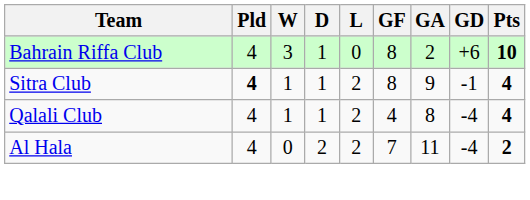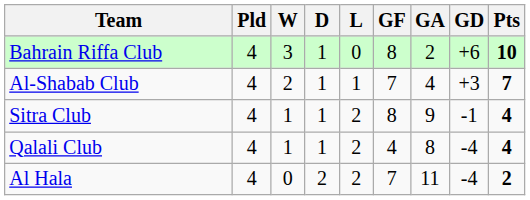 <table class="wikitable" style="text-align: center;">
 <tr>
 <th width="175">Team</th>
 <th width="20">Pld</th>
 <th width="20">W</th>
 <th width="20">D</th>
 <th width="20">L</th>
 <th width="20">GF</th>
 <th width="20">GA</th>
 <th width="20">GD</th>
 <th width="20">Pts</th>
 </tr>
 <tr bgcolor=#ccffcc>
 <td align=left> <a href='#'>Bahrain Riffa Club</a></td>
 <td>4</td>
 <td>3</td>
 <td>1</td>
 <td>0</td>
 <td>8</td>
 <td>2</td>
 <td>+6</td>
 <td><strong>10</strong></td>
 </tr>
 <tr>
+<td align=left> <a href='#'>Al-Shabab Club</a></td>
+<td>4</td>
+<td>2</td>
+<td>1</td>
+<td>1</td>
+<td>7</td>
+<td>4</td>
+<td>+3</td>
+<td><strong>7</strong></td>
+</tr>
+<tr>
 <td align=left> <a href='#'>Sitra Club</a></td>
-<td><strong>4</strong></td>
+<td>4</td>
 <td>1</td>
 <td>1</td>
 <td>2</td>
 <td>8</td>
 <td>9</td>
 <td>-1</td>
 <td><strong>4</strong></td>
 </tr>
 <tr>
 <td align=left> <a href='#'>Qalali Club</a></td>
 <td>4</td>
 <td>1</td>
 <td>1</td>
 <td>2</td>
 <td>4</td>
 <td>8</td>
 <td>-4</td>
 <td><strong>4</strong></td>
 </tr>
 <tr>
 <td align=left> <a href='#'>Al Hala</a></td>
 <td>4</td>
 <td>0</td>
 <td>2</td>
 <td>2</td>
 <td>7</td>
 <td>11</td>
 <td>-4</td>
 <td><strong>2</strong></td>
 </tr>
 </table>
